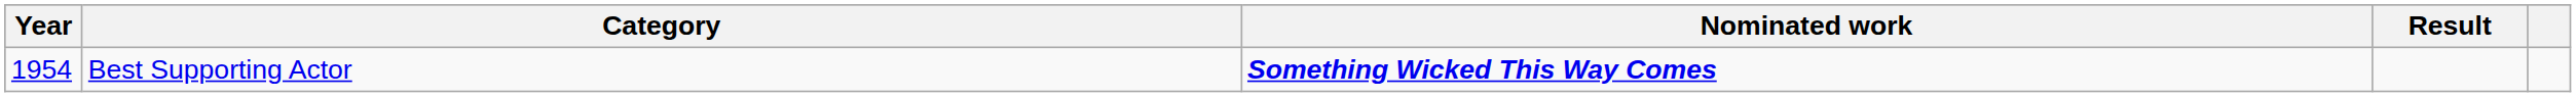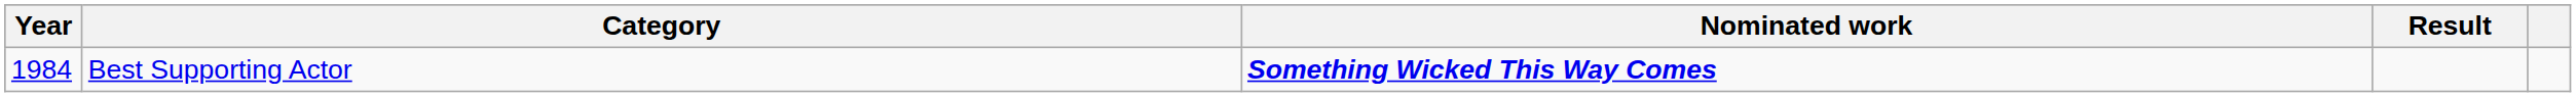 <table class="wikitable sortable" width="95%">
 <tr>
 <th scope="col" style="width:1em;">Year</th>
 <th scope="col" style="width:40em;">Category</th>
 <th scope="col" style="width:39em;">Nominated work</th>
 <th scope="col" style="width:5em;">Result</th>
 <th scope="col" style="width:1em;"class="unsortable"></th>
 </tr>
 <tr>
-<td><a href='#'>1954</a></td>
+<td><a href='#'>1984</a></td>
 <td><a href='#'>Best Supporting Actor</a></td>
 <td><strong><em><a href='#'>Something Wicked This Way Comes</a></em></strong></td>
 <td></td>
 <td></td>
 </tr>
 </table>
